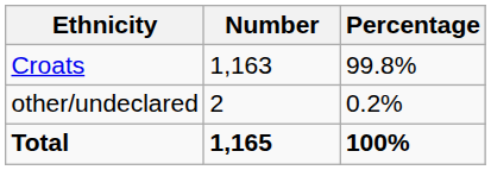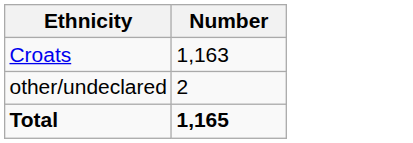 <table class="wikitable">
 <tr>
 <th width="100px">Ethnicity</th>
 <th width="80px">Number</th>
-<th width="80px">Percentage</th>
 </tr>
 <tr>
 <td><a href='#'>Croats</a></td>
 <td>1,163</td>
-<td>99.8%</td>
 </tr>
 <tr>
 <td>other/undeclared</td>
 <td>2</td>
-<td>0.2%</td>
 </tr>
 <tr>
 <td><strong>Total</strong></td>
 <td><strong>1,165</strong></td>
-<td><strong>100%</strong></td>
 </tr>
 </table>
